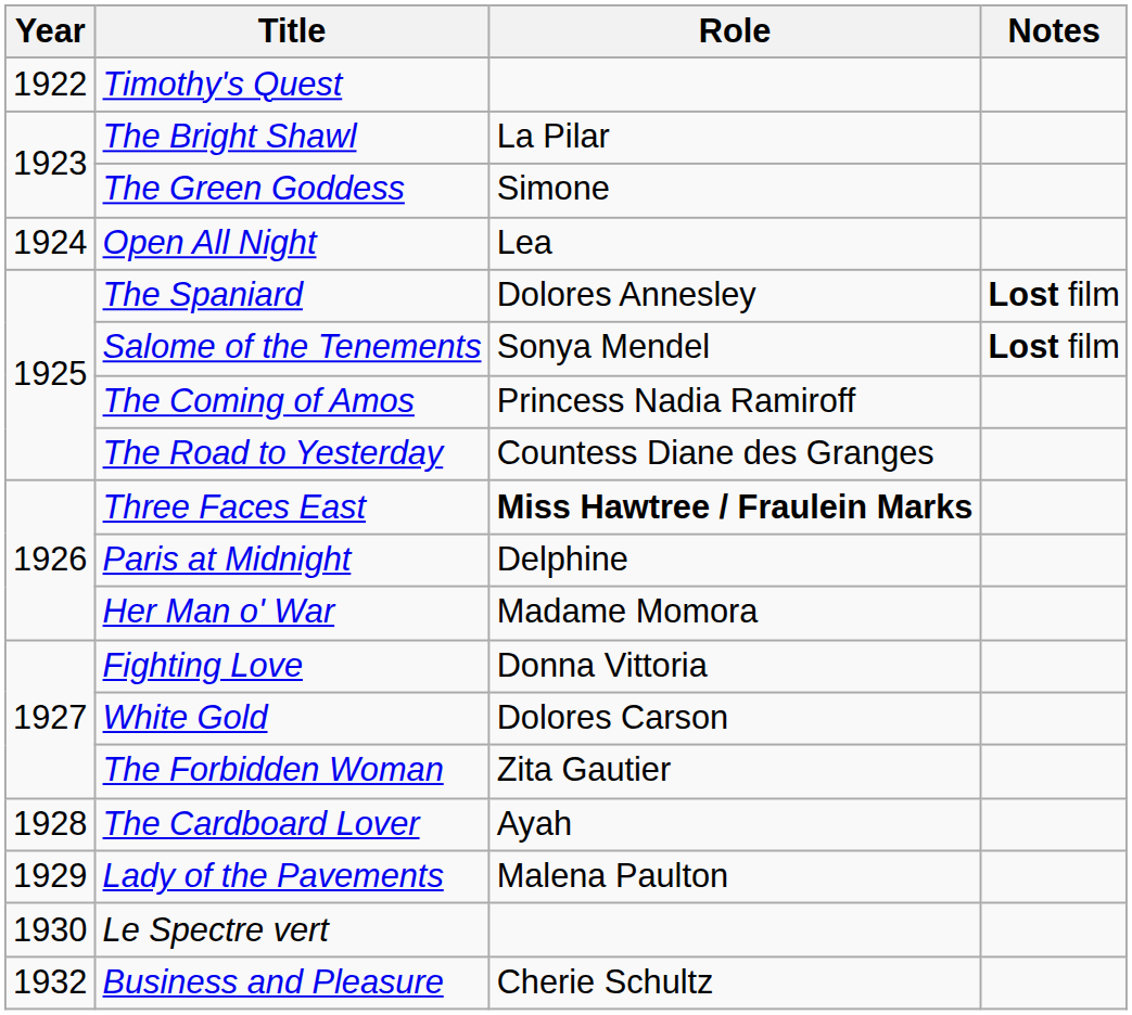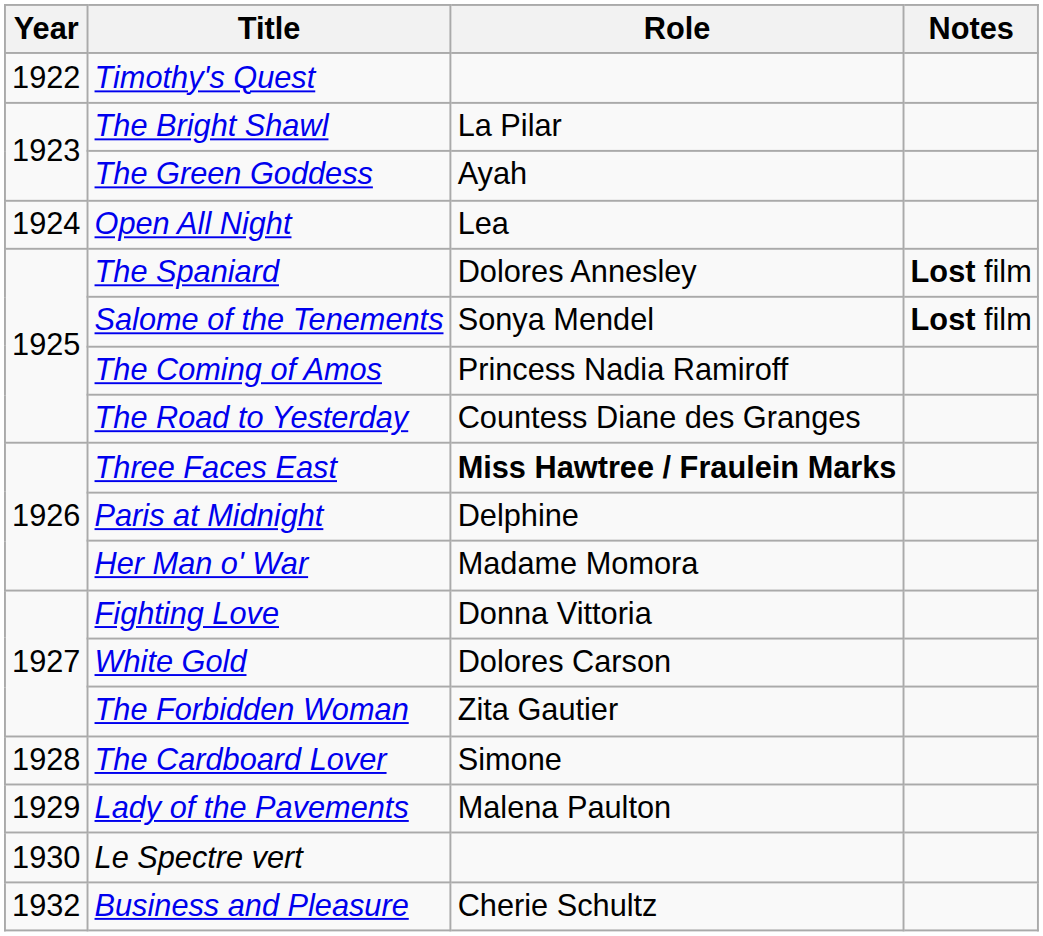 <table class="wikitable sortable">
 <tr>
 <th>Year</th>
 <th>Title</th>
 <th>Role</th>
 <th class="unsortable">Notes</th>
 </tr>
 <tr>
 <td>1922</td>
 <td><em><a href='#'>Timothy's Quest</a></em></td>
 <td></td>
 <td></td>
 </tr>
 <tr>
 <td rowspan=2>1923</td>
 <td><em><a href='#'>The Bright Shawl</a></em></td>
 <td>La Pilar</td>
 <td></td>
 </tr>
 <tr>
 <td><em><a href='#'>The Green Goddess</a></em></td>
-<td>Simone</td>
+<td>Ayah</td>
 <td></td>
 </tr>
 <tr>
 <td>1924</td>
 <td><em><a href='#'>Open All Night</a></em></td>
 <td>Lea</td>
 <td></td>
 </tr>
 <tr>
 <td rowspan=4>1925</td>
 <td><em><a href='#'>The Spaniard</a></em></td>
 <td>Dolores Annesley</td>
 <td><strong>Lost</strong> film</td>
 </tr>
 <tr>
 <td><em><a href='#'>Salome of the Tenements</a></em></td>
 <td>Sonya Mendel</td>
 <td><strong>Lost</strong> film</td>
 </tr>
 <tr>
 <td><em><a href='#'>The Coming of Amos</a></em></td>
 <td>Princess Nadia Ramiroff</td>
 <td></td>
 </tr>
 <tr>
 <td><em><a href='#'>The Road to Yesterday</a></em></td>
 <td>Countess Diane des Granges</td>
 <td></td>
 </tr>
 <tr>
 <td rowspan=3>1926</td>
 <td><em><a href='#'>Three Faces East</a></em></td>
 <td><strong>Miss Hawtree / Fraulein Marks</strong></td>
 <td></td>
 </tr>
 <tr>
 <td><em><a href='#'>Paris at Midnight</a></em></td>
 <td>Delphine</td>
 <td></td>
 </tr>
 <tr>
 <td><em><a href='#'>Her Man o' War</a></em></td>
 <td>Madame Momora</td>
 <td></td>
 </tr>
 <tr>
 <td rowspan=3>1927</td>
 <td><em><a href='#'>Fighting Love</a></em></td>
 <td>Donna Vittoria</td>
 <td></td>
 </tr>
 <tr>
 <td><em><a href='#'>White Gold</a></em></td>
 <td>Dolores Carson</td>
 <td></td>
 </tr>
 <tr>
 <td><em><a href='#'>The Forbidden Woman</a></em></td>
 <td>Zita Gautier</td>
 <td></td>
 </tr>
 <tr>
 <td>1928</td>
 <td><em><a href='#'>The Cardboard Lover</a></em></td>
-<td>Ayah</td>
+<td>Simone</td>
 <td></td>
 </tr>
 <tr>
 <td>1929</td>
 <td><em><a href='#'>Lady of the Pavements</a></em></td>
 <td>Malena Paulton</td>
 <td></td>
 </tr>
 <tr>
 <td>1930</td>
 <td><em>Le Spectre vert</em></td>
 <td></td>
 <td></td>
 </tr>
 <tr>
 <td>1932</td>
 <td><em><a href='#'>Business and Pleasure</a></em></td>
 <td>Cherie Schultz</td>
 <td></td>
 </tr>
 </table>
